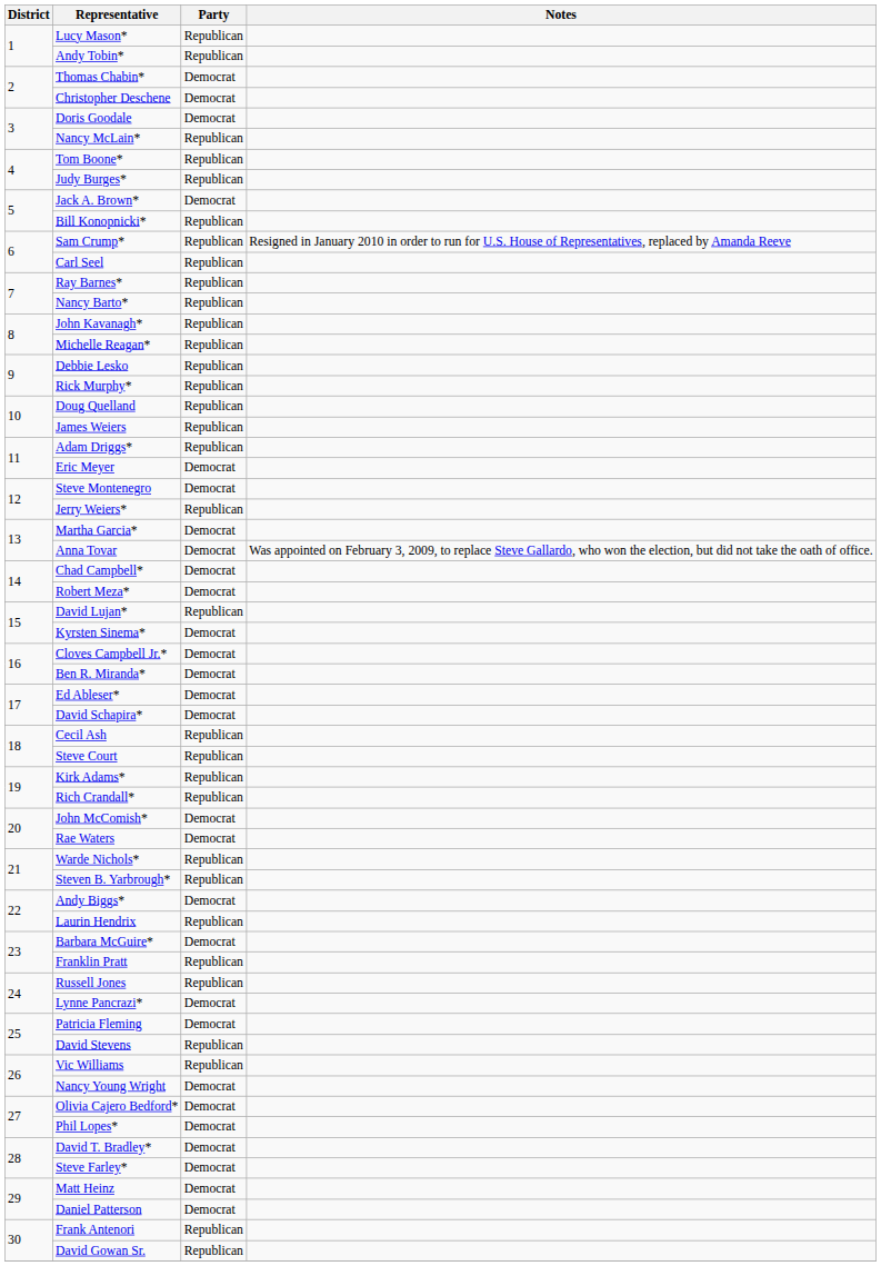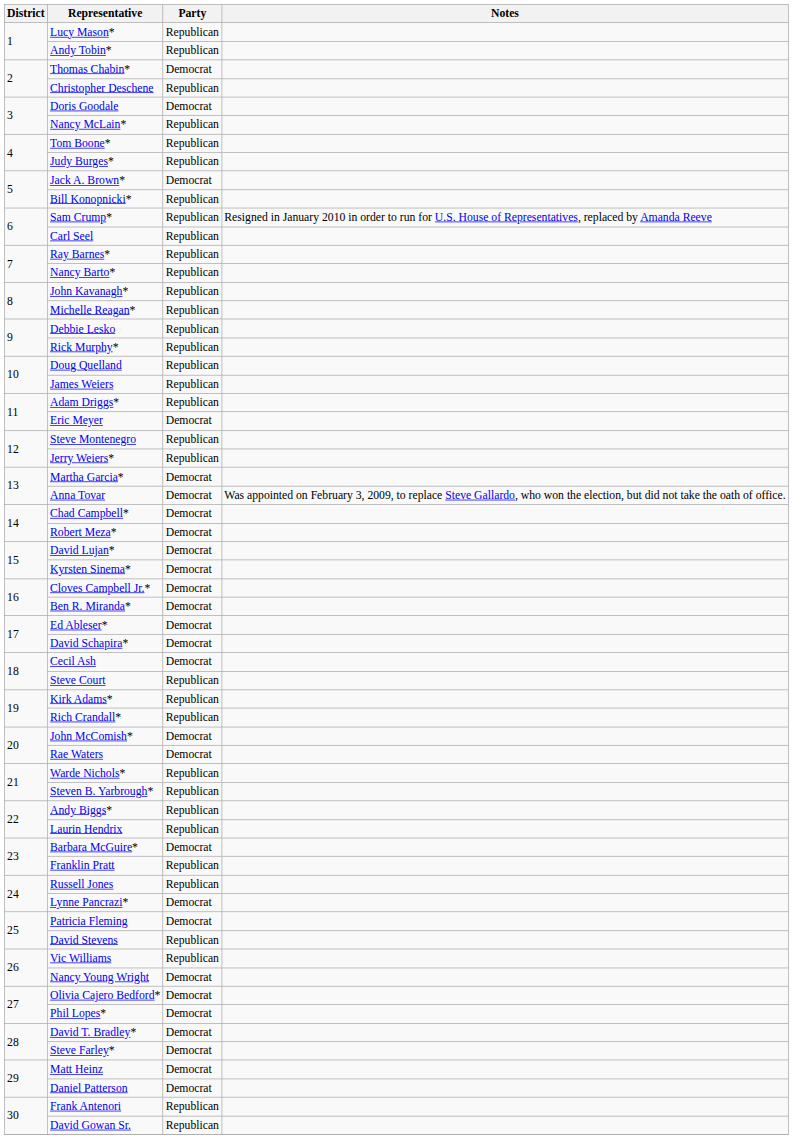 <table class="wikitable">
 <tr>
 <th>District</th>
 <th>Representative</th>
 <th>Party</th>
 <th>Notes</th>
 </tr>
 <tr>
 <td rowspan="2">1</td>
 <td><a href='#'>Lucy Mason</a>*</td>
 <td>Republican</td>
 <td></td>
 </tr>
 <tr>
 <td><a href='#'>Andy Tobin</a>*</td>
 <td>Republican</td>
 <td></td>
 </tr>
 <tr>
 <td rowspan="2">2</td>
 <td><a href='#'>Thomas Chabin</a>*</td>
 <td>Democrat</td>
 <td></td>
 </tr>
 <tr>
 <td><a href='#'>Christopher Deschene</a></td>
-<td>Democrat</td>
+<td>Republican</td>
 <td></td>
 </tr>
 <tr>
 <td rowspan="2">3</td>
 <td><a href='#'>Doris Goodale</a></td>
 <td>Democrat</td>
 <td></td>
 </tr>
 <tr>
 <td><a href='#'>Nancy McLain</a>*</td>
 <td>Republican</td>
 <td></td>
 </tr>
 <tr>
 <td rowspan="2">4</td>
 <td><a href='#'>Tom Boone</a>*</td>
 <td>Republican</td>
 <td></td>
 </tr>
 <tr>
 <td><a href='#'>Judy Burges</a>*</td>
 <td>Republican</td>
 <td></td>
 </tr>
 <tr>
 <td rowspan="2">5</td>
 <td><a href='#'>Jack A. Brown</a>*</td>
 <td>Democrat</td>
 <td></td>
 </tr>
 <tr>
 <td><a href='#'>Bill Konopnicki</a>*</td>
 <td>Republican</td>
 <td></td>
 </tr>
 <tr>
 <td rowspan="2">6</td>
 <td><a href='#'>Sam Crump</a>*</td>
 <td>Republican</td>
 <td>Resigned in January 2010 in order to run for <a href='#'>U.S. House of Representatives</a>, replaced by <a href='#'>Amanda Reeve</a></td>
 </tr>
 <tr>
 <td><a href='#'>Carl Seel</a></td>
 <td>Republican</td>
 <td></td>
 </tr>
 <tr>
 <td rowspan="2">7</td>
 <td><a href='#'>Ray Barnes</a>*</td>
 <td>Republican</td>
 <td></td>
 </tr>
 <tr>
 <td><a href='#'>Nancy Barto</a>*</td>
 <td>Republican</td>
 <td></td>
 </tr>
 <tr>
 <td rowspan="2">8</td>
 <td><a href='#'>John Kavanagh</a>*</td>
 <td>Republican</td>
 <td></td>
 </tr>
 <tr>
 <td><a href='#'>Michelle Reagan</a>*</td>
 <td>Republican</td>
 <td></td>
 </tr>
 <tr>
 <td rowspan="2">9</td>
 <td><a href='#'>Debbie Lesko</a></td>
 <td>Republican</td>
 <td></td>
 </tr>
 <tr>
 <td><a href='#'>Rick Murphy</a>*</td>
 <td>Republican</td>
 <td></td>
 </tr>
 <tr>
 <td rowspan="2">10</td>
 <td><a href='#'>Doug Quelland</a></td>
 <td>Republican</td>
 <td></td>
 </tr>
 <tr>
 <td><a href='#'>James Weiers</a></td>
 <td>Republican</td>
 <td></td>
 </tr>
 <tr>
 <td rowspan="2">11</td>
 <td><a href='#'>Adam Driggs</a>*</td>
 <td>Republican</td>
 <td></td>
 </tr>
 <tr>
 <td><a href='#'>Eric Meyer</a></td>
 <td>Democrat</td>
 <td></td>
 </tr>
 <tr>
 <td rowspan="2">12</td>
 <td><a href='#'>Steve Montenegro</a></td>
-<td>Democrat</td>
+<td>Republican</td>
 <td></td>
 </tr>
 <tr>
 <td><a href='#'>Jerry Weiers</a>*</td>
 <td>Republican</td>
 <td></td>
 </tr>
 <tr>
 <td rowspan="2">13</td>
 <td><a href='#'>Martha Garcia</a>*</td>
 <td>Democrat</td>
 <td></td>
 </tr>
 <tr>
 <td><a href='#'>Anna Tovar</a></td>
 <td>Democrat</td>
 <td>Was appointed on February 3, 2009, to replace <a href='#'>Steve Gallardo</a>, who won the election, but did not take the oath of office.</td>
 </tr>
 <tr>
 <td rowspan="2">14</td>
 <td><a href='#'>Chad Campbell</a>*</td>
 <td>Democrat</td>
 <td></td>
 </tr>
 <tr>
 <td><a href='#'>Robert Meza</a>*</td>
 <td>Democrat</td>
 <td></td>
 </tr>
 <tr>
 <td rowspan="2">15</td>
 <td><a href='#'>David Lujan</a>*</td>
-<td>Republican</td>
+<td>Democrat</td>
 <td></td>
 </tr>
 <tr>
 <td><a href='#'>Kyrsten Sinema</a>*</td>
 <td>Democrat</td>
 <td></td>
 </tr>
 <tr>
 <td rowspan="2">16</td>
 <td><a href='#'>Cloves Campbell Jr.</a>*</td>
 <td>Democrat</td>
 <td></td>
 </tr>
 <tr>
 <td><a href='#'>Ben R. Miranda</a>*</td>
 <td>Democrat</td>
 <td></td>
 </tr>
 <tr>
 <td rowspan="2">17</td>
 <td><a href='#'>Ed Ableser</a>*</td>
 <td>Democrat</td>
 <td></td>
 </tr>
 <tr>
 <td><a href='#'>David Schapira</a>*</td>
 <td>Democrat</td>
 <td></td>
 </tr>
 <tr>
 <td rowspan="2">18</td>
 <td><a href='#'>Cecil Ash</a></td>
-<td>Republican</td>
+<td>Democrat</td>
 <td></td>
 </tr>
 <tr>
 <td><a href='#'>Steve Court</a></td>
 <td>Republican</td>
 <td></td>
 </tr>
 <tr>
 <td rowspan="2">19</td>
 <td><a href='#'>Kirk Adams</a>*</td>
 <td>Republican</td>
 <td></td>
 </tr>
 <tr>
 <td><a href='#'>Rich Crandall</a>*</td>
 <td>Republican</td>
 <td></td>
 </tr>
 <tr>
 <td rowspan="2">20</td>
 <td><a href='#'>John McComish</a>*</td>
 <td>Democrat</td>
 <td></td>
 </tr>
 <tr>
 <td><a href='#'>Rae Waters</a></td>
 <td>Democrat</td>
 <td></td>
 </tr>
 <tr>
 <td rowspan="2">21</td>
 <td><a href='#'>Warde Nichols</a>*</td>
 <td>Republican</td>
 <td></td>
 </tr>
 <tr>
 <td><a href='#'>Steven B. Yarbrough</a>*</td>
 <td>Republican</td>
 <td></td>
 </tr>
 <tr>
 <td rowspan="2">22</td>
 <td><a href='#'>Andy Biggs</a>*</td>
-<td>Democrat</td>
+<td>Republican</td>
 <td></td>
 </tr>
 <tr>
 <td><a href='#'>Laurin Hendrix</a></td>
 <td>Republican</td>
 <td></td>
 </tr>
 <tr>
 <td rowspan="2">23</td>
 <td><a href='#'>Barbara McGuire</a>*</td>
 <td>Democrat</td>
 <td></td>
 </tr>
 <tr>
 <td><a href='#'>Franklin Pratt</a></td>
 <td>Republican</td>
 <td></td>
 </tr>
 <tr>
 <td rowspan="2">24</td>
 <td><a href='#'>Russell Jones</a></td>
 <td>Republican</td>
 <td></td>
 </tr>
 <tr>
 <td><a href='#'>Lynne Pancrazi</a>*</td>
 <td>Democrat</td>
 <td></td>
 </tr>
 <tr>
 <td rowspan="2">25</td>
 <td><a href='#'>Patricia Fleming</a></td>
 <td>Democrat</td>
 <td></td>
 </tr>
 <tr>
 <td><a href='#'>David Stevens</a></td>
 <td>Republican</td>
 <td></td>
 </tr>
 <tr>
 <td rowspan="2">26</td>
 <td><a href='#'>Vic Williams</a></td>
 <td>Republican</td>
 <td></td>
 </tr>
 <tr>
 <td><a href='#'>Nancy Young Wright</a></td>
 <td>Democrat</td>
 <td></td>
 </tr>
 <tr>
 <td rowspan="2">27</td>
 <td><a href='#'>Olivia Cajero Bedford</a>*</td>
 <td>Democrat</td>
 <td></td>
 </tr>
 <tr>
 <td><a href='#'>Phil Lopes</a>*</td>
 <td>Democrat</td>
 <td></td>
 </tr>
 <tr>
 <td rowspan="2">28</td>
 <td><a href='#'>David T. Bradley</a>*</td>
 <td>Democrat</td>
 <td></td>
 </tr>
 <tr>
 <td><a href='#'>Steve Farley</a>*</td>
 <td>Democrat</td>
 <td></td>
 </tr>
 <tr>
 <td rowspan="2">29</td>
 <td><a href='#'>Matt Heinz</a></td>
 <td>Democrat</td>
 <td></td>
 </tr>
 <tr>
 <td><a href='#'>Daniel Patterson</a></td>
 <td>Democrat</td>
 <td></td>
 </tr>
 <tr>
 <td rowspan="2">30</td>
 <td><a href='#'>Frank Antenori</a></td>
 <td>Republican</td>
 <td></td>
 </tr>
 <tr>
 <td><a href='#'>David Gowan Sr.</a></td>
 <td>Republican</td>
 <td></td>
 </tr>
 <tr>
 </tr>
 </table>
